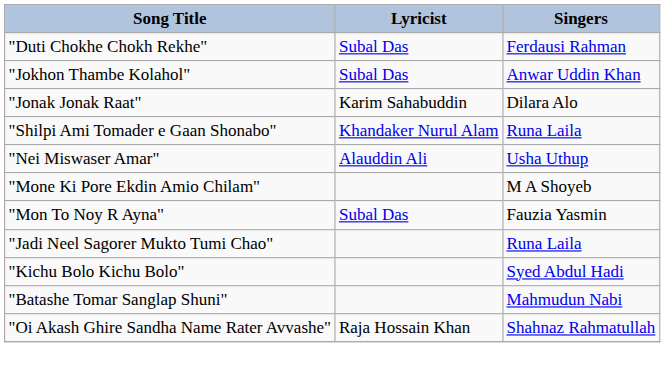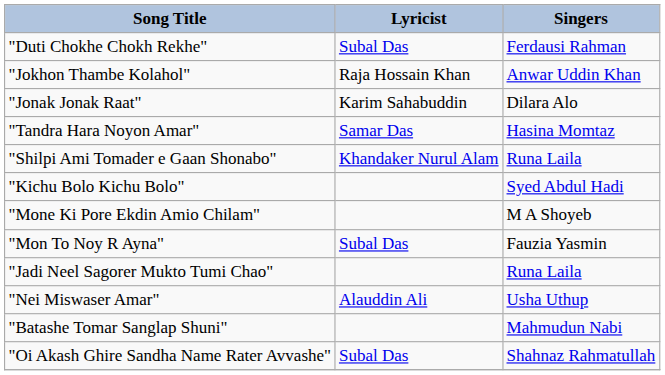 <table class="wikitable" style="font-size: 95%;">
 <tr>
 <th style="background:#B0C4DE;">Song Title</th>
 <th style="background:#B0C4DE;">Lyricist</th>
 <th style="background:#B0C4DE;">Singers</th>
 </tr>
 <tr>
 <td>"Duti Chokhe Chokh Rekhe"</td>
 <td><a href='#'>Subal Das</a></td>
 <td><a href='#'>Ferdausi Rahman</a></td>
 </tr>
 <tr>
 <td>"Jokhon Thambe Kolahol"</td>
-<td><a href='#'>Subal Das</a></td>
+<td>Raja Hossain Khan</td>
 <td><a href='#'>Anwar Uddin Khan</a></td>
 </tr>
 <tr>
 <td>"Jonak Jonak Raat"</td>
 <td>Karim Sahabuddin</td>
 <td>Dilara Alo</td>
 </tr>
 <tr>
+<td>"Tandra Hara Noyon Amar"</td>
+<td><a href='#'>Samar Das</a></td>
+<td><a href='#'>Hasina Momtaz</a></td>
+</tr>
+<tr>
 <td>"Shilpi Ami Tomader e Gaan Shonabo"</td>
 <td><a href='#'>Khandaker Nurul Alam</a></td>
 <td><a href='#'>Runa Laila</a></td>
 </tr>
 <tr>
-<td>"Nei Miswaser Amar"</td>
-<td><a href='#'>Alauddin Ali</a></td>
-<td><a href='#'>Usha Uthup</a></td>
+<td>"Kichu Bolo Kichu Bolo"</td>
+<td></td>
+<td><a href='#'>Syed Abdul Hadi</a></td>
 </tr>
 <tr>
 <td>"Mone Ki Pore Ekdin Amio Chilam"</td>
 <td></td>
 <td>M A Shoyeb</td>
 </tr>
 <tr>
 <td>"Mon To Noy R Ayna"</td>
 <td><a href='#'>Subal Das</a></td>
 <td>Fauzia Yasmin</td>
 </tr>
 <tr>
 <td>"Jadi Neel Sagorer Mukto Tumi Chao"</td>
 <td></td>
 <td><a href='#'>Runa Laila</a></td>
 </tr>
 <tr>
-<td>"Kichu Bolo Kichu Bolo"</td>
-<td></td>
-<td><a href='#'>Syed Abdul Hadi</a></td>
+<td>"Nei Miswaser Amar"</td>
+<td><a href='#'>Alauddin Ali</a></td>
+<td><a href='#'>Usha Uthup</a></td>
 </tr>
 <tr>
 <td>"Batashe Tomar Sanglap Shuni"</td>
 <td></td>
 <td><a href='#'>Mahmudun Nabi</a></td>
 </tr>
 <tr>
 <td>"Oi Akash Ghire Sandha Name Rater Avvashe"</td>
-<td>Raja Hossain Khan</td>
+<td><a href='#'>Subal Das</a></td>
 <td><a href='#'>Shahnaz Rahmatullah</a></td>
 </tr>
 <tr>
 </tr>
 </table>
